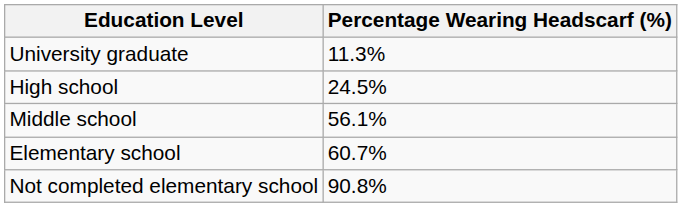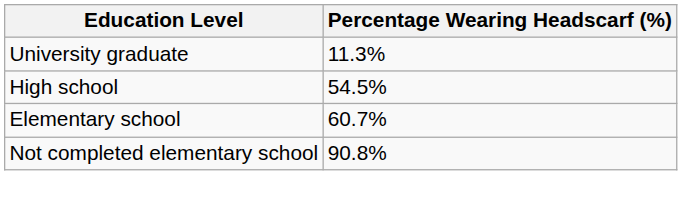 <table class="wikitable sortable">
 <tr>
 <th>Education Level</th>
 <th>Percentage Wearing Headscarf (%)</th>
 </tr>
 <tr>
 <td>University graduate</td>
 <td>11.3%</td>
 </tr>
 <tr>
 <td>High school</td>
-<td>24.5%</td>
-</tr>
-<tr>
-<td>Middle school</td>
-<td>56.1%</td>
+<td>54.5%</td>
 </tr>
 <tr>
 <td>Elementary school</td>
 <td>60.7%</td>
 </tr>
 <tr>
 <td>Not completed elementary school</td>
 <td>90.8%</td>
 </tr>
 </table>
